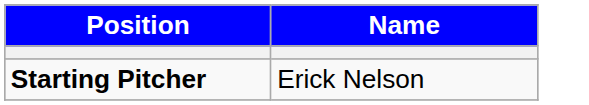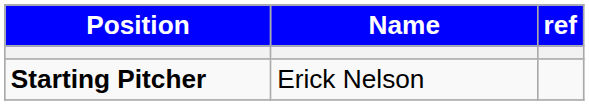 <table class="wikitable">
 <tr>
 <th style="background:#0000FF; color:white;">Position</th>
 <th style="background:#0000FF; color:white;">Name</th>
+<th style="background:#0000FF; color:white;">ref</th>
 </tr>
 <tr>
 <th width=155></th>
 <th width=155></th>
+<th width=20></th>
 </tr>
 <tr>
 <td><strong>Starting Pitcher</strong></td>
 <td>Erick Nelson</td>
+<td></td>
 </tr>
 </table>
